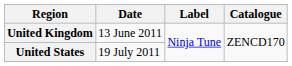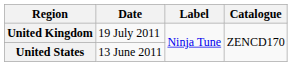 <table class="wikitable plainrowheaders">
 <tr>
 <th scope="col">Region</th>
 <th scope="col">Date</th>
 <th scope="col">Label</th>
 <th scope="col">Catalogue</th>
 </tr>
 <tr>
 <th scope="row">United Kingdom</th>
-<td>13 June 2011</td>
+<td>19 July 2011</td>
 <td rowspan="2"><a href='#'>Ninja Tune</a></td>
 <td rowspan="2">ZENCD170</td>
 </tr>
 <tr>
 <th scope="row">United States</th>
-<td>19 July 2011</td>
+<td>13 June 2011</td>
 </tr>
 </table>
